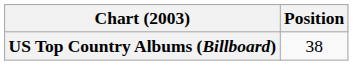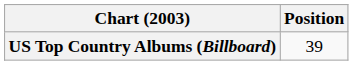 <table class="wikitable plainrowheaders" style="text-align:center">
 <tr>
 <th scope="col">Chart (2003)</th>
 <th scope="col">Position</th>
 </tr>
 <tr>
 <th scope="row">US Top Country Albums (<em>Billboard</em>)</th>
-<td>38</td>
+<td>39</td>
 </tr>
 </table>
